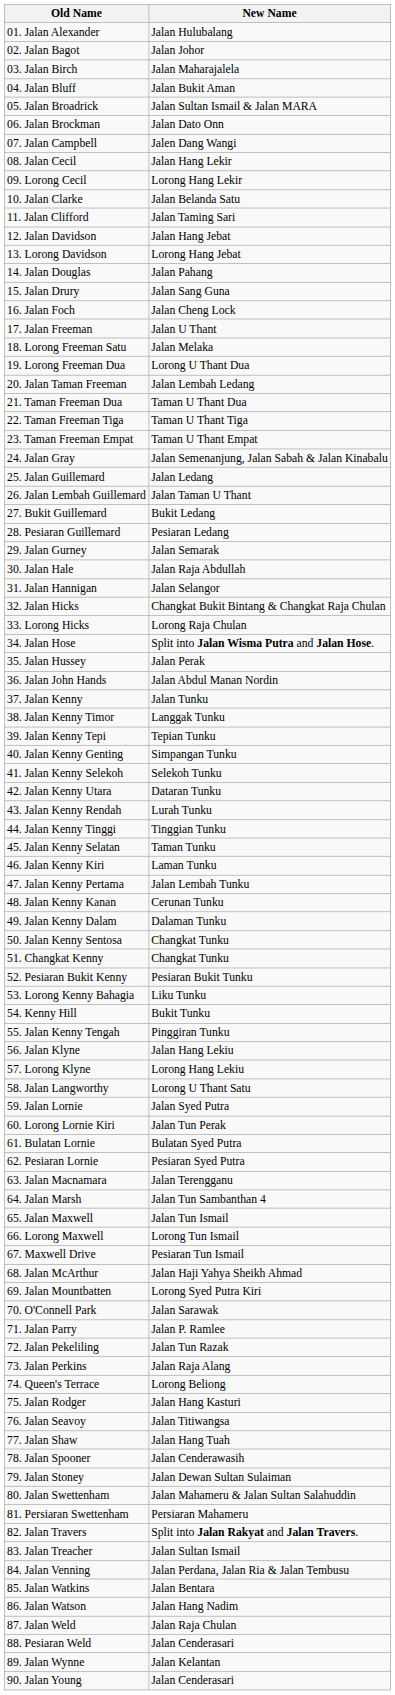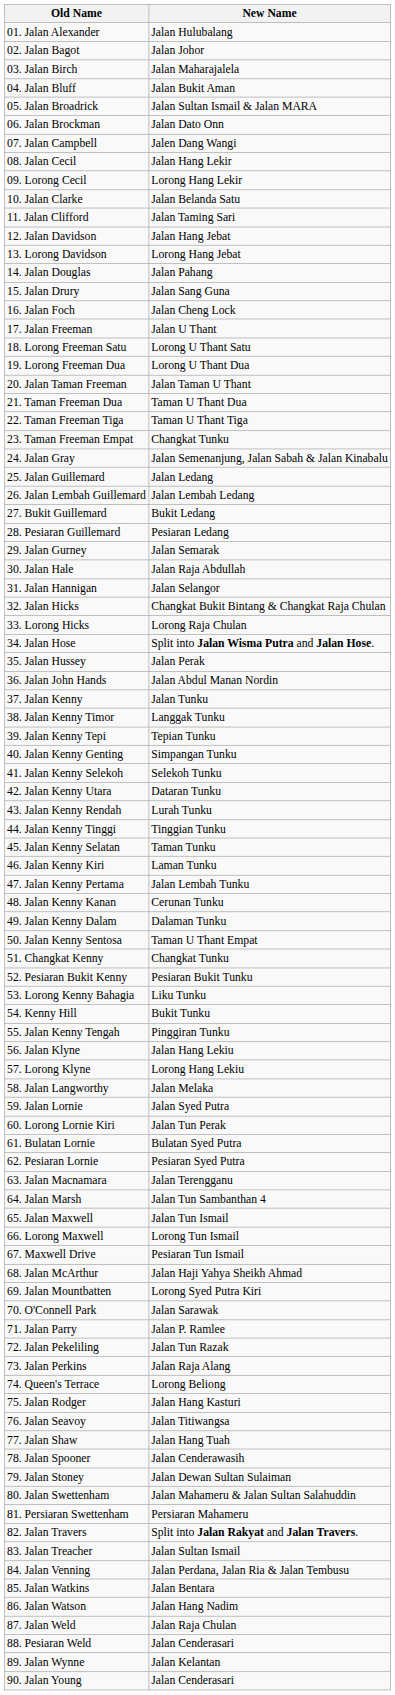 <table class="wikitable sortable mw-collapsible mw-collapsed">
 <tr>
 <th>Old Name</th>
 <th>New Name</th>
 </tr>
 <tr>
 <td>01. Jalan Alexander</td>
 <td>Jalan Hulubalang</td>
 </tr>
 <tr>
 <td>02. Jalan Bagot</td>
 <td>Jalan Johor</td>
 </tr>
 <tr>
 <td>03. Jalan Birch</td>
 <td>Jalan Maharajalela</td>
 </tr>
 <tr>
 <td>04. Jalan Bluff</td>
 <td>Jalan Bukit Aman</td>
 </tr>
 <tr>
 <td>05. Jalan Broadrick</td>
 <td>Jalan Sultan Ismail & Jalan MARA</td>
 </tr>
 <tr>
 <td>06. Jalan Brockman</td>
 <td>Jalan Dato Onn</td>
 </tr>
 <tr>
 <td>07. Jalan Campbell</td>
 <td>Jalen Dang Wangi</td>
 </tr>
 <tr>
 <td>08. Jalan Cecil</td>
 <td>Jalan Hang Lekir</td>
 </tr>
 <tr>
 <td>09. Lorong Cecil</td>
 <td>Lorong Hang Lekir</td>
 </tr>
 <tr>
 <td>10. Jalan Clarke</td>
 <td>Jalan Belanda Satu</td>
 </tr>
 <tr>
 <td>11. Jalan Clifford</td>
 <td>Jalan Taming Sari</td>
 </tr>
 <tr>
 <td>12. Jalan Davidson</td>
 <td>Jalan Hang Jebat</td>
 </tr>
 <tr>
 <td>13. Lorong Davidson</td>
 <td>Lorong Hang Jebat</td>
 </tr>
 <tr>
 <td>14. Jalan Douglas</td>
 <td>Jalan Pahang</td>
 </tr>
 <tr>
 <td>15. Jalan Drury</td>
 <td>Jalan Sang Guna</td>
 </tr>
 <tr>
 <td>16. Jalan Foch</td>
 <td>Jalan Cheng Lock</td>
 </tr>
 <tr>
 <td>17. Jalan Freeman</td>
 <td>Jalan U Thant</td>
 </tr>
 <tr>
 <td>18. Lorong Freeman Satu</td>
-<td>Jalan Melaka</td>
+<td>Lorong U Thant Satu</td>
 </tr>
 <tr>
 <td>19. Lorong Freeman Dua</td>
 <td>Lorong U Thant Dua</td>
 </tr>
 <tr>
 <td>20. Jalan Taman Freeman</td>
-<td>Jalan Lembah Ledang</td>
+<td>Jalan Taman U Thant</td>
 </tr>
 <tr>
 <td>21. Taman Freeman Dua</td>
 <td>Taman U Thant Dua</td>
 </tr>
 <tr>
 <td>22. Taman Freeman Tiga</td>
 <td>Taman U Thant Tiga</td>
 </tr>
 <tr>
 <td>23. Taman Freeman Empat</td>
-<td>Taman U Thant Empat</td>
+<td>Changkat Tunku</td>
 </tr>
 <tr>
 <td>24. Jalan Gray</td>
 <td>Jalan Semenanjung, Jalan Sabah & Jalan Kinabalu</td>
 </tr>
 <tr>
 <td>25. Jalan Guillemard</td>
 <td>Jalan Ledang</td>
 </tr>
 <tr>
 <td>26. Jalan Lembah Guillemard</td>
-<td>Jalan Taman U Thant</td>
+<td>Jalan Lembah Ledang</td>
 </tr>
 <tr>
 <td>27. Bukit Guillemard</td>
 <td>Bukit Ledang</td>
 </tr>
 <tr>
 <td>28. Pesiaran Guillemard</td>
 <td>Pesiaran Ledang</td>
 </tr>
 <tr>
 <td>29. Jalan Gurney</td>
 <td>Jalan Semarak</td>
 </tr>
 <tr>
 <td>30. Jalan Hale</td>
 <td>Jalan Raja Abdullah</td>
 </tr>
 <tr>
 <td>31. Jalan Hannigan</td>
 <td>Jalan Selangor</td>
 </tr>
 <tr>
 <td>32. Jalan Hicks</td>
 <td>Changkat Bukit Bintang & Changkat Raja Chulan</td>
 </tr>
 <tr>
 <td>33. Lorong Hicks</td>
 <td>Lorong Raja Chulan</td>
 </tr>
 <tr>
 <td>34. Jalan Hose</td>
 <td>Split into <strong>Jalan Wisma Putra</strong> and <strong>Jalan Hose</strong>.</td>
 </tr>
 <tr>
 <td>35. Jalan Hussey</td>
 <td>Jalan Perak</td>
 </tr>
 <tr>
 <td>36. Jalan John Hands</td>
 <td>Jalan Abdul Manan Nordin</td>
 </tr>
 <tr>
 <td>37. Jalan Kenny</td>
 <td>Jalan Tunku</td>
 </tr>
 <tr>
 <td>38. Jalan Kenny Timor</td>
 <td>Langgak Tunku</td>
 </tr>
 <tr>
 <td>39. Jalan Kenny Tepi</td>
 <td>Tepian Tunku</td>
 </tr>
 <tr>
 <td>40. Jalan Kenny Genting</td>
 <td>Simpangan Tunku</td>
 </tr>
 <tr>
 <td>41. Jalan Kenny Selekoh</td>
 <td>Selekoh Tunku</td>
 </tr>
 <tr>
 <td>42. Jalan Kenny Utara</td>
 <td>Dataran Tunku</td>
 </tr>
 <tr>
 <td>43. Jalan Kenny Rendah</td>
 <td>Lurah Tunku</td>
 </tr>
 <tr>
 <td>44. Jalan Kenny Tinggi</td>
 <td>Tinggian Tunku</td>
 </tr>
 <tr>
 <td>45. Jalan Kenny Selatan</td>
 <td>Taman Tunku</td>
 </tr>
 <tr>
 <td>46. Jalan Kenny Kiri</td>
 <td>Laman Tunku</td>
 </tr>
 <tr>
 <td>47. Jalan Kenny Pertama</td>
 <td>Jalan Lembah Tunku</td>
 </tr>
 <tr>
 <td>48. Jalan Kenny Kanan</td>
 <td>Cerunan Tunku</td>
 </tr>
 <tr>
 <td>49. Jalan Kenny Dalam</td>
 <td>Dalaman Tunku</td>
 </tr>
 <tr>
 <td>50. Jalan Kenny Sentosa</td>
-<td>Changkat Tunku</td>
+<td>Taman U Thant Empat</td>
 </tr>
 <tr>
 <td>51. Changkat Kenny</td>
 <td>Changkat Tunku</td>
 </tr>
 <tr>
 <td>52. Pesiaran Bukit Kenny</td>
 <td>Pesiaran Bukit Tunku</td>
 </tr>
 <tr>
 <td>53. Lorong Kenny Bahagia</td>
 <td>Liku Tunku</td>
 </tr>
 <tr>
 <td>54. Kenny Hill</td>
 <td>Bukit Tunku</td>
 </tr>
 <tr>
 <td>55. Jalan Kenny Tengah</td>
 <td>Pinggiran Tunku</td>
 </tr>
 <tr>
 <td>56. Jalan Klyne</td>
 <td>Jalan Hang Lekiu</td>
 </tr>
 <tr>
 <td>57. Lorong Klyne</td>
 <td>Lorong Hang Lekiu</td>
 </tr>
 <tr>
 <td>58. Jalan Langworthy</td>
-<td>Lorong U Thant Satu</td>
+<td>Jalan Melaka</td>
 </tr>
 <tr>
 <td>59. Jalan Lornie</td>
 <td>Jalan Syed Putra</td>
 </tr>
 <tr>
 <td>60. Lorong Lornie Kiri</td>
 <td>Jalan Tun Perak</td>
 </tr>
 <tr>
 <td>61. Bulatan Lornie</td>
 <td>Bulatan Syed Putra</td>
 </tr>
 <tr>
 <td>62. Pesiaran Lornie</td>
 <td>Pesiaran Syed Putra</td>
 </tr>
 <tr>
 <td>63. Jalan Macnamara</td>
 <td>Jalan Terengganu</td>
 </tr>
 <tr>
 <td>64. Jalan Marsh</td>
 <td>Jalan Tun Sambanthan 4</td>
 </tr>
 <tr>
 <td>65. Jalan Maxwell</td>
 <td>Jalan Tun Ismail</td>
 </tr>
 <tr>
 <td>66. Lorong Maxwell</td>
 <td>Lorong Tun Ismail</td>
 </tr>
 <tr>
 <td>67. Maxwell Drive</td>
 <td>Pesiaran Tun Ismail</td>
 </tr>
 <tr>
 <td>68. Jalan McArthur</td>
 <td>Jalan Haji Yahya Sheikh Ahmad</td>
 </tr>
 <tr>
 <td>69. Jalan Mountbatten</td>
 <td>Lorong Syed Putra Kiri</td>
 </tr>
 <tr>
 <td>70. O'Connell Park</td>
 <td>Jalan Sarawak</td>
 </tr>
 <tr>
 <td>71. Jalan Parry</td>
 <td>Jalan P. Ramlee</td>
 </tr>
 <tr>
 <td>72. Jalan Pekeliling</td>
 <td>Jalan Tun Razak</td>
 </tr>
 <tr>
 <td>73. Jalan Perkins</td>
 <td>Jalan Raja Alang</td>
 </tr>
 <tr>
 <td>74. Queen's Terrace</td>
 <td>Lorong Beliong</td>
 </tr>
 <tr>
 <td>75. Jalan Rodger</td>
 <td>Jalan Hang Kasturi</td>
 </tr>
 <tr>
 <td>76. Jalan Seavoy</td>
 <td>Jalan Titiwangsa</td>
 </tr>
 <tr>
 <td>77. Jalan Shaw</td>
 <td>Jalan Hang Tuah</td>
 </tr>
 <tr>
 <td>78. Jalan Spooner</td>
 <td>Jalan Cenderawasih</td>
 </tr>
 <tr>
 <td>79. Jalan Stoney</td>
 <td>Jalan Dewan Sultan Sulaiman</td>
 </tr>
 <tr>
 <td>80. Jalan Swettenham</td>
 <td>Jalan Mahameru & Jalan Sultan Salahuddin</td>
 </tr>
 <tr>
 <td>81. Persiaran Swettenham</td>
 <td>Persiaran Mahameru</td>
 </tr>
 <tr>
 <td>82. Jalan Travers</td>
 <td>Split into <strong>Jalan Rakyat</strong> and <strong>Jalan Travers</strong>.</td>
 </tr>
 <tr>
 <td>83. Jalan Treacher</td>
 <td>Jalan Sultan Ismail</td>
 </tr>
 <tr>
 <td>84. Jalan Venning</td>
 <td>Jalan Perdana, Jalan Ria & Jalan Tembusu</td>
 </tr>
 <tr>
 <td>85. Jalan Watkins</td>
 <td>Jalan Bentara</td>
 </tr>
 <tr>
 <td>86. Jalan Watson</td>
 <td>Jalan Hang Nadim</td>
 </tr>
 <tr>
 <td>87. Jalan Weld</td>
 <td>Jalan Raja Chulan</td>
 </tr>
 <tr>
 <td>88. Pesiaran Weld</td>
 <td>Jalan Cenderasari</td>
 </tr>
 <tr>
 <td>89. Jalan Wynne</td>
 <td>Jalan Kelantan</td>
 </tr>
 <tr>
 <td>90. Jalan Young</td>
 <td>Jalan Cenderasari</td>
 </tr>
 </table>
